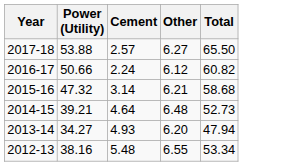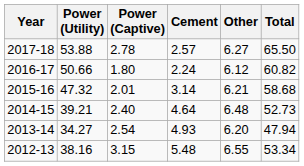 <table class="wikitable">
 <tr>
 <th>Year</th>
 <th>Power<br>(Utility)</th>
+<th>Power<br>(Captive)</th>
 <th>Cement</th>
 <th>Other</th>
 <th>Total</th>
 </tr>
 <tr>
 <td>2017-18</td>
 <td>53.88</td>
+<td>2.78</td>
 <td>2.57</td>
 <td>6.27</td>
 <td>65.50</td>
 </tr>
 <tr>
 <td>2016-17</td>
 <td>50.66</td>
+<td>1.80</td>
 <td>2.24</td>
 <td>6.12</td>
 <td>60.82</td>
 </tr>
 <tr>
 <td>2015-16</td>
 <td>47.32</td>
+<td>2.01</td>
 <td>3.14</td>
 <td>6.21</td>
 <td>58.68</td>
 </tr>
 <tr>
 <td>2014-15</td>
 <td>39.21</td>
+<td>2.40</td>
 <td>4.64</td>
 <td>6.48</td>
 <td>52.73</td>
 </tr>
 <tr>
 <td>2013-14</td>
 <td>34.27</td>
+<td>2.54</td>
 <td>4.93</td>
 <td>6.20</td>
 <td>47.94</td>
 </tr>
 <tr>
 <td>2012-13</td>
 <td>38.16</td>
+<td>3.15</td>
 <td>5.48</td>
 <td>6.55</td>
 <td>53.34</td>
 </tr>
 </table>
